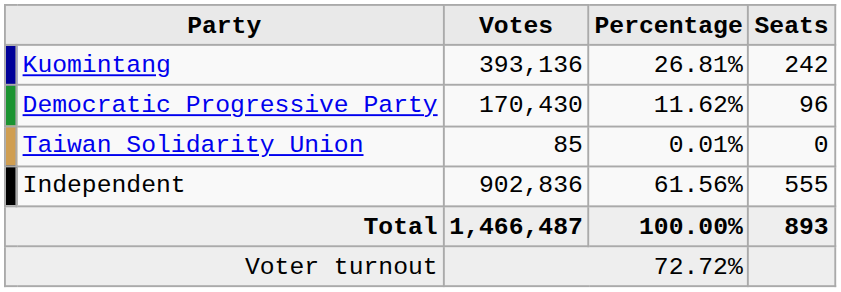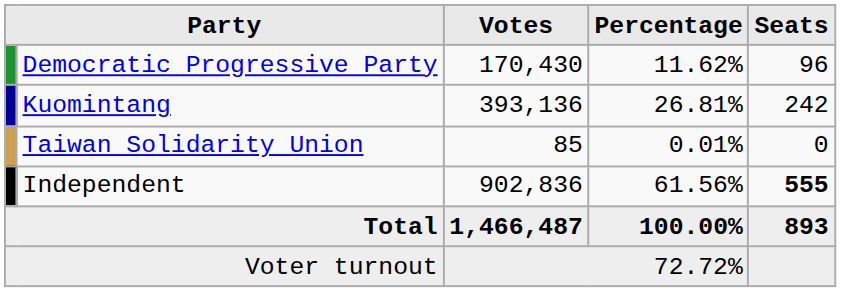 <table class="wikitable">
 <tr>
 <th style="background-color:#E9E9E9" colspan=2 style="width: 20em">Party</th>
 <th style="background-color:#E9E9E9" style="width: 7em">Votes</th>
 <th style="background-color:#E9E9E9" style="width: 7em">Percentage</th>
 <th style="background-color:#E9E9E9" style="width: 7em">Seats</th>
 </tr>
 <tr>
+<td bgcolor="#1B9431"></td>
+<td align=left><a href='#'>Democratic Progressive Party</a></td>
+<td align=right>170,430</td>
+<td align=right>11.62%</td>
+<td align=right>96</td>
+</tr>
+<tr>
 <td bgcolor="#000099"></td>
 <td align=left><a href='#'>Kuomintang</a></td>
 <td align=right>393,136</td>
 <td align=right>26.81%</td>
 <td align=right>242</td>
-</tr>
-<tr>
-<td bgcolor="#1B9431"></td>
-<td align=left><a href='#'>Democratic Progressive Party</a></td>
-<td align=right>170,430</td>
-<td align=right>11.62%</td>
-<td align=right>96</td>
 </tr>
 <tr>
 <td bgcolor="#d09e51"></td>
 <td align=left><a href='#'>Taiwan Solidarity Union</a></td>
 <td align=right>85</td>
 <td align=right>0.01%</td>
 <td align=right>0</td>
 </tr>
 <tr>
 <td bgcolor="#000000"></td>
 <td align=left>Independent</td>
 <td align=right>902,836</td>
 <td align=right>61.56%</td>
-<td align=right>555</td>
+<td align=right><strong>555</strong></td>
 </tr>
 <tr bgcolor="#EEEEEE">
 <td colspan="2" align="right"><strong>Total</strong></td>
 <td align=right><strong>1,466,487</strong></td>
 <td align=right><strong>100.00%</strong></td>
 <td align=right><strong>893</strong></td>
 </tr>
 <tr bgcolor="#EEEEEE">
 <td colspan="2" align="right">Voter turnout</td>
 <td colspan="2" align="right">72.72%</td>
 <td></td>
 </tr>
 </table>
